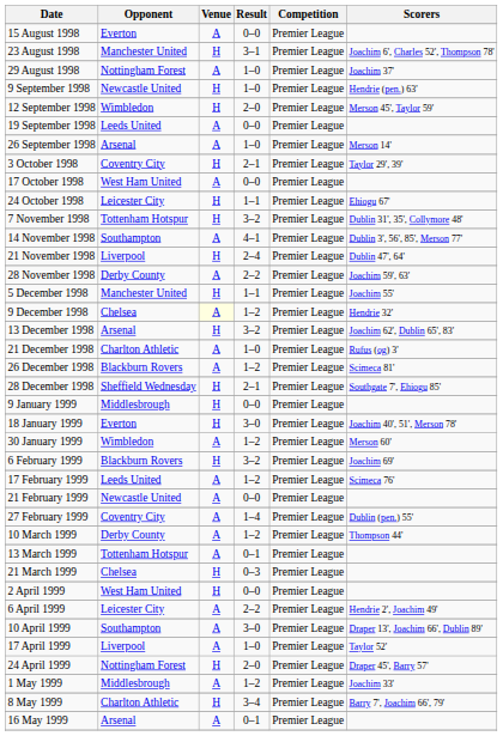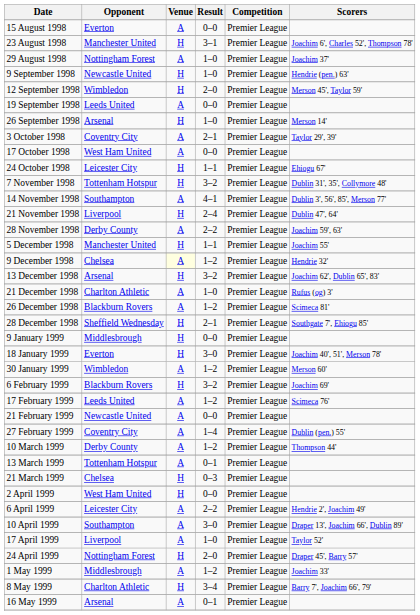 <table class="wikitable sortable" style="font-size:95%; text-align:center">
 <tr>
 <th>Date</th>
 <th>Opponent</th>
 <th>Venue</th>
 <th>Result</th>
 <th>Competition</th>
 <th>Scorers</th>
 </tr>
 <tr bgcolor="#ffdddd">
 </tr>
 <tr>
 <td align="left">15 August 1998</td>
 <td align="left"><a href='#'>Everton</a></td>
 <td><a href='#'>A</a></td>
 <td>0–0</td>
 <td>Premier League</td>
 <td align="left"></td>
 </tr>
 <tr bgcolor="#ddffdd">
 </tr>
 <tr>
 <td align="left">23 August 1998</td>
 <td align="left"><a href='#'>Manchester United</a></td>
 <td><a href='#'>H</a></td>
 <td>3–1</td>
 <td>Premier League</td>
 <td align="left"><small><a href='#'>Joachim</a> 6', <a href='#'>Charles</a> 52', <a href='#'>Thompson</a> 78'</small></td>
 </tr>
 <tr bgcolor="#ddffdd">
 </tr>
 <tr>
 <td align="left">29 August 1998</td>
 <td align="left"><a href='#'>Nottingham Forest</a></td>
 <td><a href='#'>A</a></td>
 <td>1–0</td>
 <td>Premier League</td>
 <td align="left"><small><a href='#'>Joachim</a> 37'</small></td>
 </tr>
 <tr bgcolor="#ddffdd">
 </tr>
 <tr>
 <td align="left">9 September 1998</td>
 <td align="left"><a href='#'>Newcastle United</a></td>
 <td><a href='#'>H</a></td>
 <td>1–0</td>
 <td>Premier League</td>
 <td align="left"><small><a href='#'>Hendrie</a> (<a href='#'>pen.</a>) 63'</small></td>
 </tr>
 <tr bgcolor="#ddffdd">
 </tr>
 <tr>
 <td align="left">12 September 1998</td>
 <td align="left"><a href='#'>Wimbledon</a></td>
 <td><a href='#'>H</a></td>
 <td>2–0</td>
 <td>Premier League</td>
 <td align="left"><small><a href='#'>Merson</a> 45', <a href='#'>Taylor</a> 59'</small></td>
 </tr>
 <tr bgcolor="#ffdddd">
 </tr>
 <tr>
 <td align="left">19 September 1998</td>
 <td align="left"><a href='#'>Leeds United</a></td>
 <td><a href='#'>A</a></td>
 <td>0–0</td>
 <td>Premier League</td>
 <td align="left"></td>
 </tr>
 <tr bgcolor = "#FFFFEE">
 </tr>
 <tr>
 <td align="left">26 September 1998</td>
 <td align="left"><a href='#'>Arsenal</a></td>
-<td><a href='#'>A</a></td>
+<td><a href='#'>H</a></td>
 <td>1–0</td>
 <td>Premier League</td>
 <td align="left"><small><a href='#'>Merson</a> 14'</small></td>
 </tr>
 <tr bgcolor="#ddffdd">
 </tr>
 <tr>
 <td align="left">3 October 1998</td>
 <td align="left"><a href='#'>Coventry City</a></td>
-<td><a href='#'>H</a></td>
+<td><a href='#'>A</a></td>
 <td>2–1</td>
 <td>Premier League</td>
 <td align="left"><small><a href='#'>Taylor</a> 29', 39'</small></td>
 </tr>
 <tr bgcolor = "#FFFFEE">
 </tr>
 <tr>
 <td align="left">17 October 1998</td>
 <td align="left"><a href='#'>West Ham United</a></td>
 <td><a href='#'>A</a></td>
 <td>0–0</td>
 <td>Premier League</td>
 <td align="left"></td>
 </tr>
 <tr bgcolor = "#FFFFEE">
 </tr>
 <tr>
 <td align="left">24 October 1998</td>
 <td align="left"><a href='#'>Leicester City</a></td>
 <td><a href='#'>H</a></td>
 <td>1–1</td>
 <td>Premier League</td>
 <td align="left"><small><a href='#'>Ehiogu</a> 67'</small></td>
 </tr>
 <tr bgcolor = "#FFFFEE">
 </tr>
 <tr>
 <td align="left">7 November 1998</td>
 <td align="left"><a href='#'>Tottenham Hotspur</a></td>
 <td><a href='#'>H</a></td>
 <td>3–2</td>
 <td>Premier League</td>
 <td align="left"><small><a href='#'>Dublin</a> 31', 35', <a href='#'>Collymore</a> 48'</small></td>
 </tr>
 <tr bgcolor="#ddffdd">
 </tr>
 <tr>
 <td align="left">14 November 1998</td>
 <td align="left"><a href='#'>Southampton</a></td>
 <td><a href='#'>A</a></td>
 <td>4–1</td>
 <td>Premier League</td>
 <td align="left"><small><a href='#'>Dublin</a> 3', 56', 85', <a href='#'>Merson</a> 77'</small></td>
 </tr>
 <tr bgcolor = "#FFFFEE">
 </tr>
 <tr>
 <td align="left">21 November 1998</td>
 <td align="left"><a href='#'>Liverpool</a></td>
 <td><a href='#'>H</a></td>
 <td>2–4</td>
 <td>Premier League</td>
 <td align="left"><small><a href='#'>Dublin</a> 47', 64'</small></td>
 </tr>
 <tr bgcolor = "#FFFFEE">
 </tr>
 <tr>
 <td align="left">28 November 1998</td>
 <td align="left"><a href='#'>Derby County</a></td>
 <td><a href='#'>A</a></td>
 <td>2–2</td>
 <td>Premier League</td>
 <td align="left"><small><a href='#'>Joachim</a> 59', 63'</small></td>
 </tr>
 <tr bgcolor="#ddffdd">
 </tr>
 <tr>
 <td align="left">5 December 1998</td>
 <td align="left"><a href='#'>Manchester United</a></td>
 <td><a href='#'>H</a></td>
 <td>1–1</td>
 <td>Premier League</td>
 <td align="left"><small><a href='#'>Joachim</a> 55'</small></td>
 </tr>
 <tr bgcolor = "ddffdd">
 </tr>
 <tr>
 <td align="left">9 December 1998</td>
 <td align="left"><a href='#'>Chelsea</a></td>
 <td style="background: lightyellow;"><a href='#'>A</a></td>
 <td>1–2</td>
 <td>Premier League</td>
 <td align="left"><small><a href='#'>Hendrie</a> 32'</small></td>
 </tr>
 <tr bgcolor = "ddffdd">
 </tr>
 <tr>
 <td align="left">13 December 1998</td>
 <td align="left"><a href='#'>Arsenal</a></td>
 <td><a href='#'>H</a></td>
 <td>3–2</td>
 <td>Premier League</td>
 <td align="left"><small><a href='#'>Joachim</a> 62', <a href='#'>Dublin</a> 65', 83'</small></td>
 </tr>
 <tr bgcolor = "#ffdddd">
 </tr>
 <tr>
 <td align="left">21 December 1998</td>
 <td align="left"><a href='#'>Charlton Athletic</a></td>
 <td><a href='#'>A</a></td>
 <td>1–0</td>
 <td>Premier League</td>
 <td align="left"><small><a href='#'>Rufus</a> (<a href='#'>og</a>) 3'</small></td>
 </tr>
 <tr bgcolor = "#ffdddd">
 </tr>
 <tr>
 <td align="left">26 December 1998</td>
 <td align="left"><a href='#'>Blackburn Rovers</a></td>
 <td><a href='#'>A</a></td>
 <td>1–2</td>
 <td>Premier League</td>
 <td align="left"><small><a href='#'>Scimeca</a> 81'</small></td>
 </tr>
 <tr bgcolor = "#FFFFEE">
 </tr>
 <tr>
 <td align="left">28 December 1998</td>
 <td align="left"><a href='#'>Sheffield Wednesday</a></td>
 <td><a href='#'>H</a></td>
 <td>2–1</td>
 <td>Premier League</td>
 <td align="left"><small><a href='#'>Southgate</a> 7', <a href='#'>Ehiogu</a> 85'</small></td>
 </tr>
 <tr bgcolor = "#FFFFEE">
 </tr>
 <tr>
 <td align="left">9 January 1999</td>
 <td align="left"><a href='#'>Middlesbrough</a></td>
 <td><a href='#'>H</a></td>
 <td>0–0</td>
 <td>Premier League</td>
 <td align="left"></td>
 </tr>
 <tr bgcolor = "#FFFFEE">
 </tr>
 <tr>
 <td align="left">18 January 1999</td>
 <td align="left"><a href='#'>Everton</a></td>
 <td><a href='#'>H</a></td>
 <td>3–0</td>
 <td>Premier League</td>
 <td align="left"><small><a href='#'>Joachim</a> 40', 51', <a href='#'>Merson</a> 78'</small></td>
 </tr>
 <tr>
 <td align="left">30 January 1999</td>
 <td align="left"><a href='#'>Wimbledon</a></td>
 <td><a href='#'>A</a></td>
 <td>1–2</td>
 <td>Premier League</td>
 <td align="left"><small><a href='#'>Merson</a> 60'</small></td>
 </tr>
 <tr bgcolor = "ddffdd">
 </tr>
 <tr>
 <td align="left">6 February 1999</td>
 <td align="left"><a href='#'>Blackburn Rovers</a></td>
 <td><a href='#'>H</a></td>
 <td>3–2</td>
 <td>Premier League</td>
 <td align="left"><small><a href='#'>Joachim</a> 69'</small></td>
 </tr>
 <tr bgcolor = "#FFFFEE">
 </tr>
 <tr>
 <td align="left">17 February 1999</td>
 <td align="left"><a href='#'>Leeds United</a></td>
 <td><a href='#'>A</a></td>
 <td>1–2</td>
 <td>Premier League</td>
 <td align="left"><small><a href='#'>Scimeca</a> 76'</small></td>
 </tr>
 <tr bgcolor = "ddffdd">
 </tr>
 <tr>
 <td align="left">21 February 1999</td>
 <td align="left"><a href='#'>Newcastle United</a></td>
 <td><a href='#'>A</a></td>
 <td>0–0</td>
 <td>Premier League</td>
 <td align="left"><small> </small></td>
 </tr>
 <tr bgcolor="#FFFFEE">
 </tr>
 <tr>
 <td align="left">27 February 1999</td>
 <td align="left"><a href='#'>Coventry City</a></td>
 <td><a href='#'>A</a></td>
 <td>1–4</td>
 <td>Premier League</td>
 <td align="left"><small><a href='#'>Dublin</a> (<a href='#'>pen.</a>) 55'</small></td>
 </tr>
 <tr bgcolor = "#ffffee">
 </tr>
 <tr>
 <td align="left">10 March 1999</td>
 <td align="left"><a href='#'>Derby County</a></td>
 <td><a href='#'>A</a></td>
 <td>1–2</td>
 <td>Premier League</td>
 <td align="left"><small><a href='#'>Thompson</a> 44'</small></td>
 </tr>
 <tr bgcolor = "#ffdddd">
 </tr>
 <tr>
 <td align="left">13 March 1999</td>
 <td align="left"><a href='#'>Tottenham Hotspur</a></td>
 <td><a href='#'>A</a></td>
 <td>0–1</td>
 <td>Premier League</td>
 <td></td>
 </tr>
 <tr bgcolor = "ddffdd">
 </tr>
 <tr>
 <td align="left">21 March 1999</td>
 <td align="left"><a href='#'>Chelsea</a></td>
 <td><a href='#'>H</a></td>
 <td>0–3</td>
 <td>Premier League</td>
 <td></td>
 </tr>
 <tr bgcolor = "#ffffee">
 </tr>
 <tr>
 <td align="left">2 April 1999</td>
 <td align="left"><a href='#'>West Ham United</a></td>
 <td><a href='#'>H</a></td>
 <td>0–0</td>
 <td>Premier League</td>
 <td></td>
 </tr>
 <tr bgcolor = "ddffdd">
 </tr>
 <tr>
 <td align="left">6 April 1999</td>
 <td align="left"><a href='#'>Leicester City</a></td>
 <td><a href='#'>A</a></td>
 <td>2–2</td>
 <td>Premier League</td>
 <td align="left"><small><a href='#'>Hendrie</a> 2', <a href='#'>Joachim</a> 49'</small></td>
 </tr>
 <tr bgcolor = "ddffdd">
 </tr>
 <tr>
 <td align="left">10 April 1999</td>
 <td align="left"><a href='#'>Southampton</a></td>
 <td><a href='#'>A</a></td>
 <td>3–0</td>
 <td>Premier League</td>
 <td align="left"><small><a href='#'>Draper</a> 13', <a href='#'>Joachim</a> 66', <a href='#'>Dublin</a> 89'</small></td>
 </tr>
 <tr bgcolor = "ddffdd">
 </tr>
 <tr>
 <td align="left">17 April 1999</td>
 <td align="left"><a href='#'>Liverpool</a></td>
 <td><a href='#'>A</a></td>
 <td>1–0</td>
 <td>Premier League</td>
 <td align="left"><small><a href='#'>Taylor</a> 52'</small></td>
 </tr>
 <tr>
 <td align="left">24 April 1999</td>
 <td align="left"><a href='#'>Nottingham Forest</a></td>
 <td><a href='#'>H</a></td>
 <td>2–0</td>
 <td>Premier League</td>
 <td align="left"><small><a href='#'>Draper</a> 45', <a href='#'>Barry</a> 57'</small></td>
 </tr>
 <tr bgcolor="#ddffdd">
 </tr>
 <tr>
 <td align="left">1 May 1999</td>
 <td align="left"><a href='#'>Middlesbrough</a></td>
 <td><a href='#'>A</a></td>
 <td>1–2</td>
 <td>Premier League</td>
 <td align="left"><small><a href='#'>Joachim</a> 33'</small></td>
 </tr>
 <tr bgcolor="#ddffdd">
 </tr>
 <tr>
 <td align="left">8 May 1999</td>
 <td align="left"><a href='#'>Charlton Athletic</a></td>
 <td><a href='#'>H</a></td>
 <td>3–4</td>
 <td>Premier League</td>
 <td align="left"><small><a href='#'>Barry</a> 7', <a href='#'>Joachim</a> 66', 79'</small></td>
 </tr>
 <tr bgcolor="#ddffdd">
 </tr>
 <tr>
 <td align="left">16 May 1999</td>
 <td align="left"><a href='#'>Arsenal</a></td>
 <td><a href='#'>A</a></td>
 <td>0–1</td>
 <td>Premier League</td>
 <td></td>
 </tr>
 <tr bgcolor="#ddffdd">
 </tr>
 <tr>
 </tr>
 </table>
